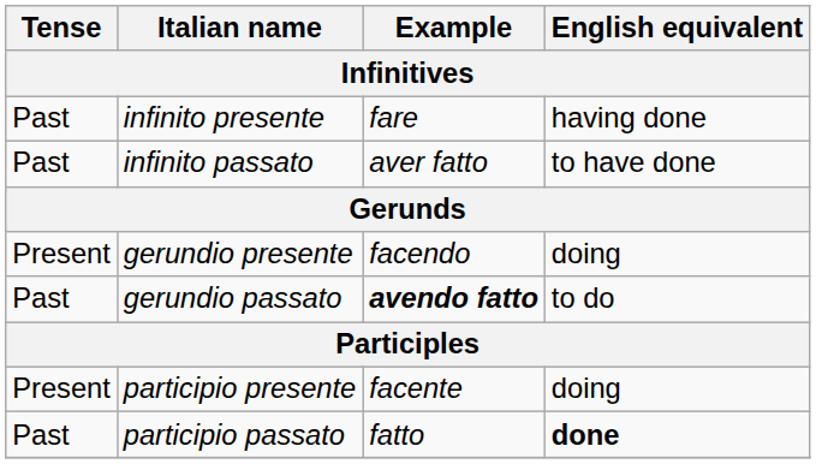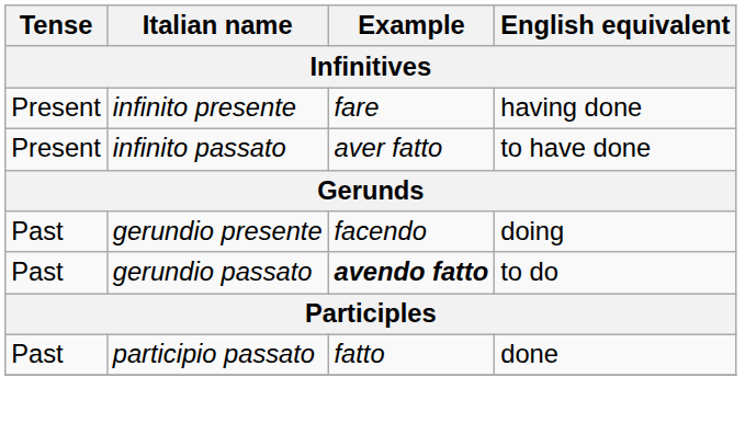 <table class="wikitable" border="1">
 <tr>
 <th>Tense</th>
 <th>Italian name</th>
 <th>Example</th>
 <th>English equivalent</th>
 </tr>
 <tr>
 <th colspan="4">Infinitives</th>
 </tr>
 <tr>
-<td>Past</td>
+<td>Present</td>
 <td><em>infinito presente</em></td>
 <td><em>fare</em></td>
 <td>having done</td>
 </tr>
 <tr>
-<td>Past</td>
+<td>Present</td>
 <td><em>infinito passato</em></td>
 <td><em>aver fatto</em></td>
 <td>to have done</td>
 </tr>
 <tr>
 <th colspan="4">Gerunds</th>
 </tr>
 <tr>
-<td>Present</td>
+<td>Past</td>
 <td><em>gerundio presente</em></td>
 <td><em>facendo</em></td>
 <td>doing</td>
 </tr>
 <tr>
 <td>Past</td>
 <td><em>gerundio passato</em></td>
 <td><strong><em>avendo fatto</em></strong></td>
 <td>to do</td>
 </tr>
 <tr>
 <th colspan="4">Participles</th>
 </tr>
 <tr>
-<td>Present</td>
-<td><em>participio presente</em></td>
-<td><em>facente</em></td>
-<td>doing</td>
-</tr>
-<tr>
 <td>Past</td>
 <td><em>participio passato</em></td>
 <td><em>fatto</em></td>
-<td><strong>done</strong></td>
+<td>done</td>
 </tr>
 <tr>
 </tr>
 </table>
